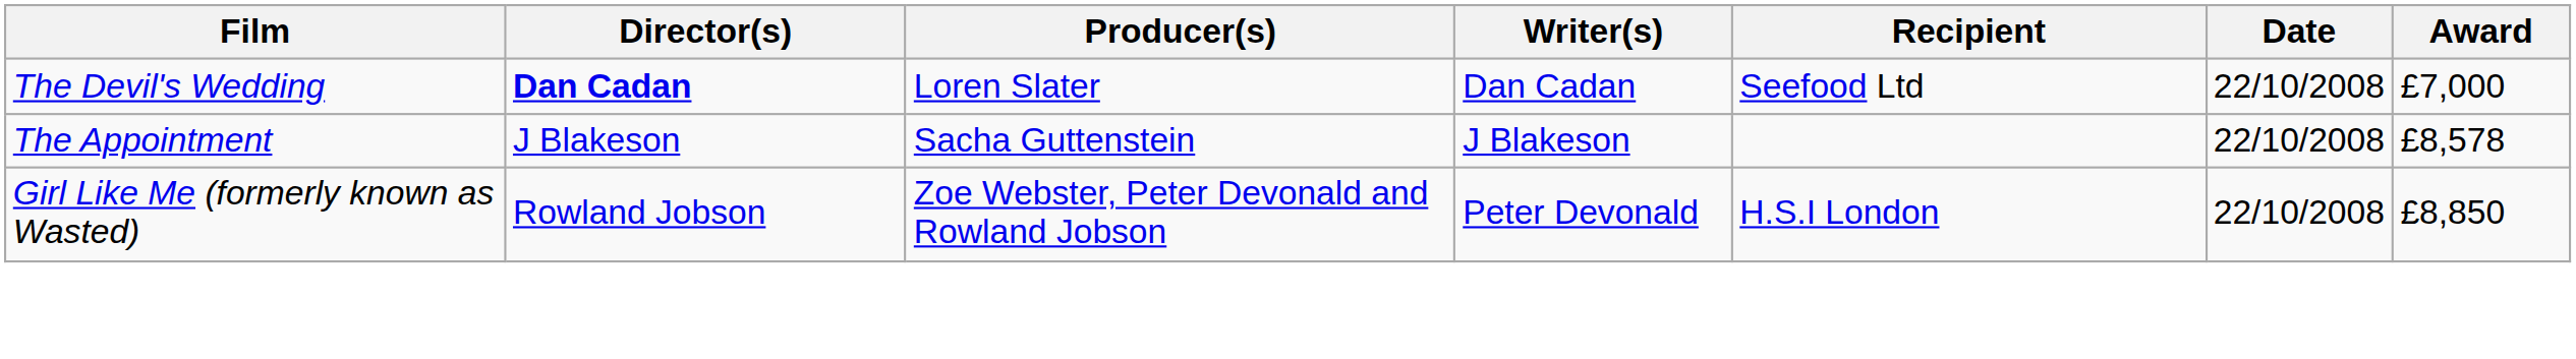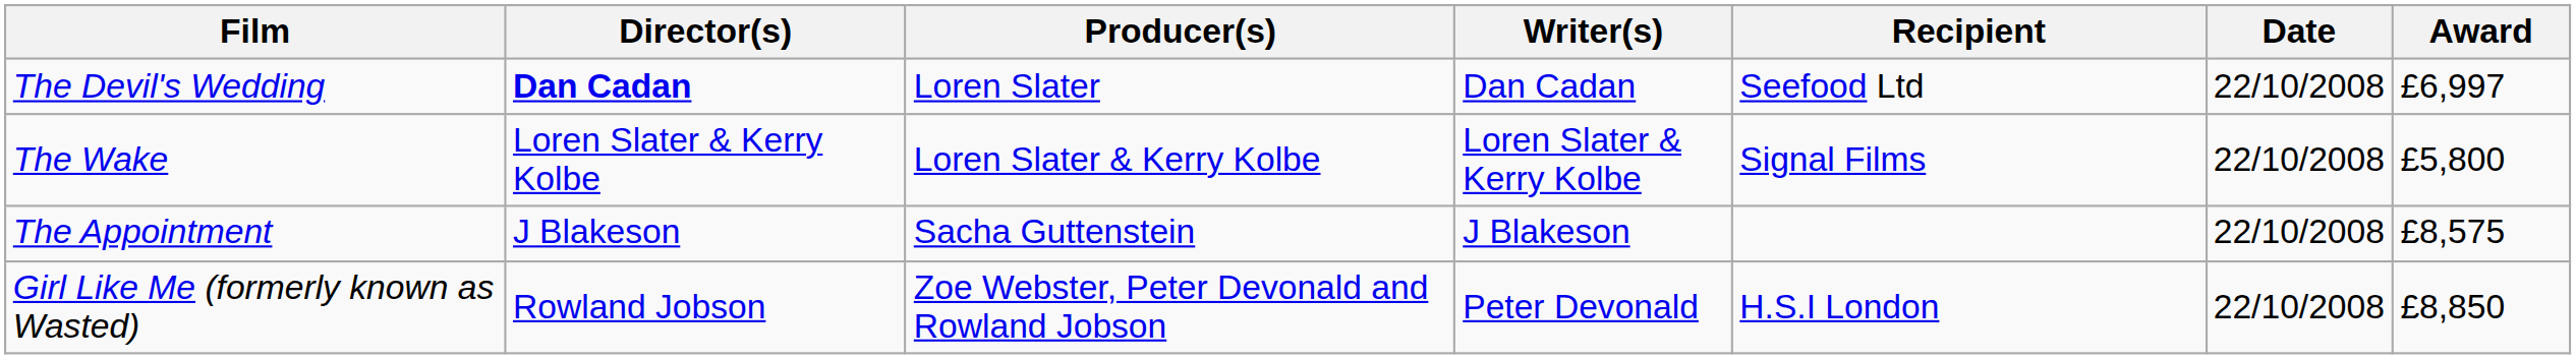 <table class="wikitable" width="95%" align="centre">
 <tr>
 <th width=20%>Film</th>
 <th width=16%>Director(s)</th>
 <th width=22%>Producer(s)</th>
 <th width=11%>Writer(s)</th>
 <th width=19%>Recipient</th>
 <th width=5%>Date</th>
 <th width=7%>Award</th>
 </tr>
 <tr>
 <td><em><a href='#'>The Devil's Wedding</a></em></td>
 <td><strong><a href='#'>Dan Cadan</a></strong></td>
 <td><a href='#'>Loren Slater</a></td>
 <td><a href='#'>Dan Cadan</a></td>
 <td><a href='#'>Seefood</a> Ltd</td>
 <td>22/10/2008</td>
-<td>£7,000</td>
+<td>£6,997</td>
+</tr>
+<tr>
+<td><em><a href='#'>The Wake</a></em></td>
+<td><a href='#'>Loren Slater & Kerry Kolbe</a></td>
+<td><a href='#'>Loren Slater & Kerry Kolbe</a></td>
+<td><a href='#'>Loren Slater & Kerry Kolbe</a></td>
+<td><a href='#'>Signal Films</a></td>
+<td>22/10/2008</td>
+<td>£5,800</td>
 </tr>
 <tr>
 <td><em><a href='#'>The Appointment</a></em></td>
 <td><a href='#'>J Blakeson</a></td>
 <td><a href='#'>Sacha Guttenstein</a></td>
 <td><a href='#'>J Blakeson</a></td>
 <td></td>
 <td>22/10/2008</td>
-<td>£8,578</td>
+<td>£8,575</td>
 </tr>
 <tr>
 <td><em><a href='#'>Girl Like Me</a> (formerly known as Wasted)</em></td>
 <td><a href='#'>Rowland Jobson</a></td>
 <td><a href='#'>Zoe Webster, Peter Devonald and Rowland Jobson</a></td>
 <td><a href='#'>Peter Devonald</a></td>
 <td><a href='#'>H.S.I London</a></td>
 <td>22/10/2008</td>
 <td>£8,850</td>
 </tr>
 </table>
